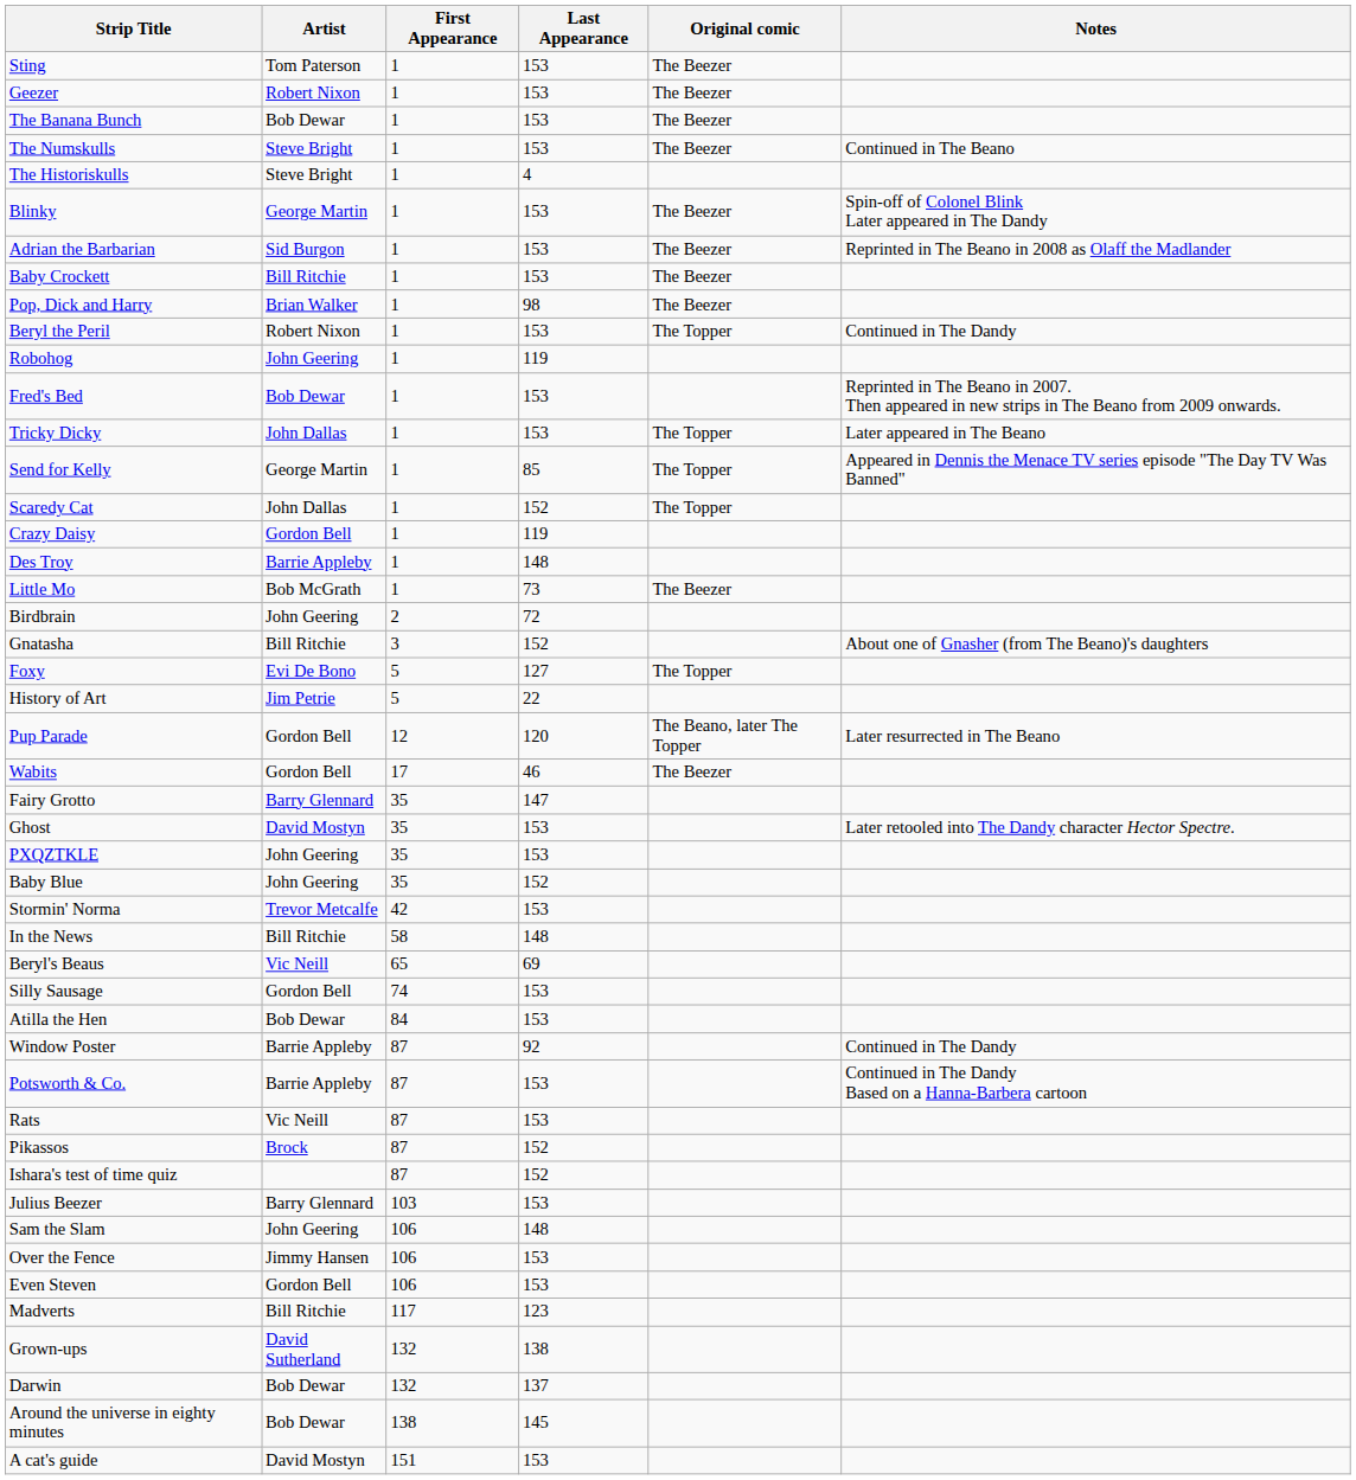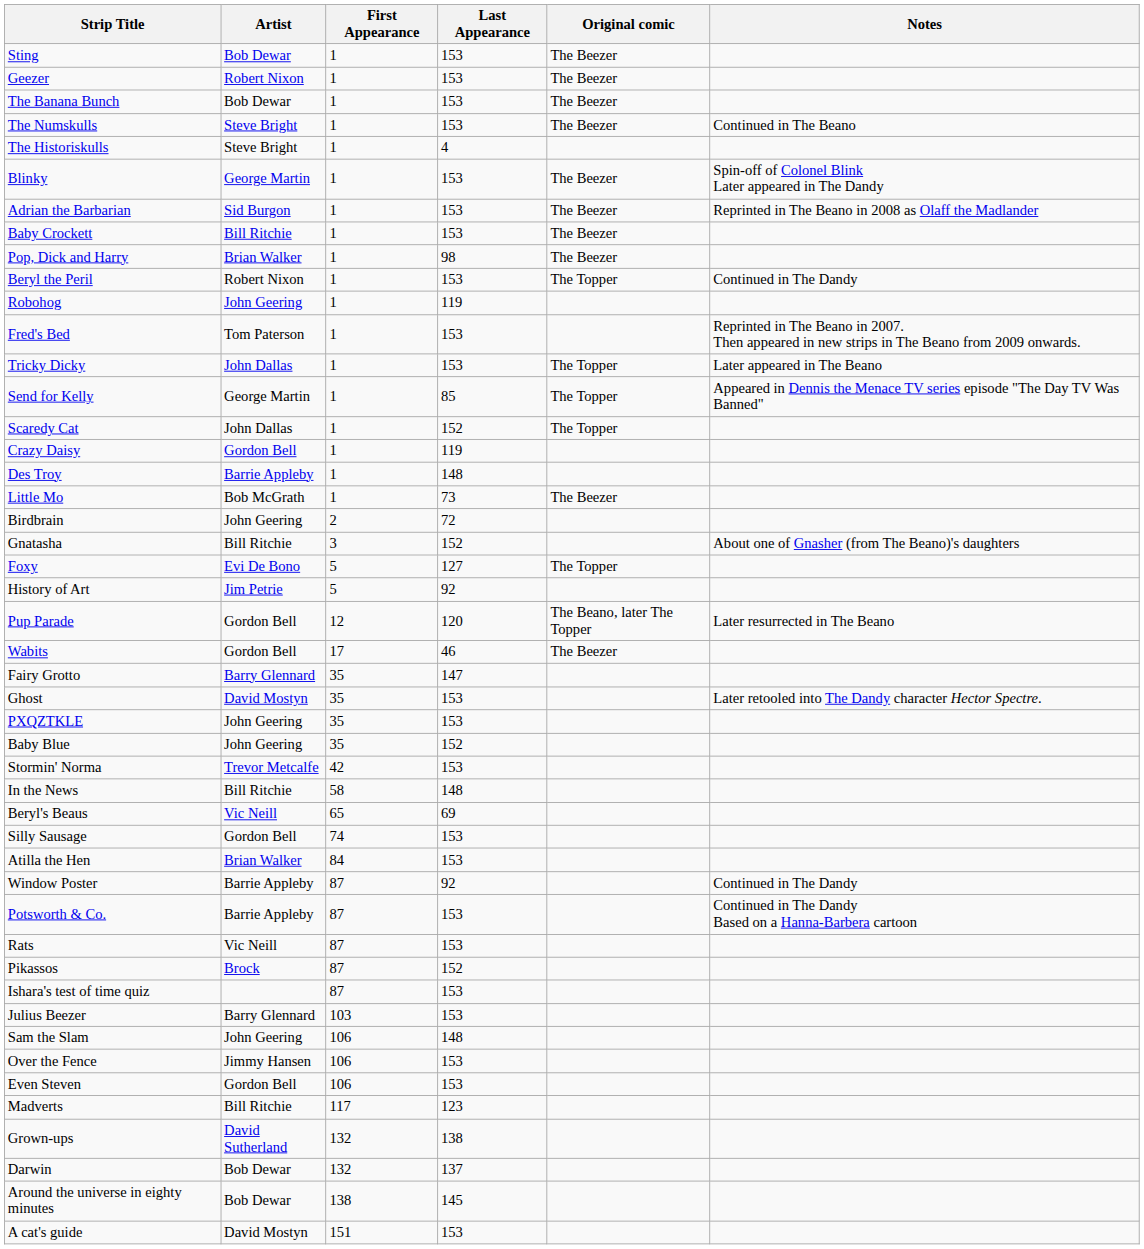 <table class="wikitable sortable">
 <tr>
 <th>Strip Title </th>
 <th>Artist</th>
 <th>First Appearance</th>
 <th>Last Appearance</th>
 <th>Original comic</th>
 <th>Notes</th>
 </tr>
 <tr>
 <td><a href='#'>Sting</a></td>
-<td>Tom Paterson</td>
+<td><a href='#'>Bob Dewar</a></td>
 <td>1</td>
 <td>153</td>
 <td>The Beezer</td>
 <td></td>
 </tr>
 <tr>
 <td><a href='#'>Geezer</a></td>
 <td><a href='#'>Robert Nixon</a></td>
 <td>1</td>
 <td>153</td>
 <td>The Beezer</td>
 <td></td>
 </tr>
 <tr>
 <td><a href='#'>The Banana Bunch</a></td>
 <td>Bob Dewar</td>
 <td>1</td>
 <td>153</td>
 <td>The Beezer</td>
 <td></td>
 </tr>
 <tr>
 <td><a href='#'>The Numskulls</a></td>
 <td><a href='#'>Steve Bright</a></td>
 <td>1</td>
 <td>153</td>
 <td>The Beezer</td>
 <td>Continued in The Beano</td>
 </tr>
 <tr>
 <td><a href='#'>The Historiskulls</a></td>
 <td>Steve Bright</td>
 <td>1</td>
 <td>4</td>
 <td></td>
 <td></td>
 </tr>
 <tr>
 <td><a href='#'>Blinky</a></td>
 <td><a href='#'>George Martin</a></td>
 <td>1</td>
 <td>153</td>
 <td>The Beezer</td>
 <td>Spin-off of <a href='#'>Colonel Blink</a><br>Later appeared in The Dandy</td>
 </tr>
 <tr>
 <td><a href='#'>Adrian the Barbarian</a></td>
 <td><a href='#'>Sid Burgon</a></td>
 <td>1</td>
 <td>153</td>
 <td>The Beezer</td>
 <td>Reprinted in The Beano in 2008 as <a href='#'>Olaff the Madlander</a></td>
 </tr>
 <tr>
 <td><a href='#'>Baby Crockett</a></td>
 <td><a href='#'>Bill Ritchie</a></td>
 <td>1</td>
 <td>153</td>
 <td>The Beezer</td>
 <td></td>
 </tr>
 <tr>
 <td><a href='#'>Pop, Dick and Harry</a></td>
 <td><a href='#'>Brian Walker</a></td>
 <td>1</td>
 <td>98</td>
 <td>The Beezer</td>
 <td></td>
 </tr>
 <tr>
 <td><a href='#'>Beryl the Peril</a></td>
 <td>Robert Nixon</td>
 <td>1</td>
 <td>153</td>
 <td>The Topper</td>
 <td>Continued in The Dandy</td>
 </tr>
 <tr>
 <td><a href='#'>Robohog</a></td>
 <td><a href='#'>John Geering</a></td>
 <td>1</td>
 <td>119</td>
 <td></td>
 <td></td>
 </tr>
 <tr>
 <td><a href='#'>Fred's Bed</a></td>
-<td><a href='#'>Bob Dewar</a></td>
+<td>Tom Paterson</td>
 <td>1</td>
 <td>153</td>
 <td></td>
 <td>Reprinted in The Beano in 2007.<br>Then appeared in new strips in The Beano from 2009 onwards.</td>
 </tr>
 <tr>
 <td><a href='#'>Tricky Dicky</a></td>
 <td><a href='#'>John Dallas</a></td>
 <td>1</td>
 <td>153</td>
 <td>The Topper</td>
 <td>Later appeared in The Beano</td>
 </tr>
 <tr>
 <td><a href='#'>Send for Kelly</a></td>
 <td>George Martin</td>
 <td>1</td>
 <td>85</td>
 <td>The Topper</td>
 <td>Appeared in <a href='#'>Dennis the Menace TV series</a> episode "The Day TV Was Banned"</td>
 </tr>
 <tr>
 <td><a href='#'>Scaredy Cat</a></td>
 <td>John Dallas</td>
 <td>1</td>
 <td>152</td>
 <td>The Topper</td>
 <td></td>
 </tr>
 <tr>
 <td><a href='#'>Crazy Daisy</a></td>
 <td><a href='#'>Gordon Bell</a></td>
 <td>1</td>
 <td>119</td>
 <td></td>
 <td></td>
 </tr>
 <tr>
 <td><a href='#'>Des Troy</a></td>
 <td><a href='#'>Barrie Appleby</a></td>
 <td>1</td>
 <td>148</td>
 <td></td>
 <td></td>
 </tr>
 <tr>
 <td><a href='#'>Little Mo</a></td>
 <td>Bob McGrath</td>
 <td>1</td>
 <td>73</td>
 <td>The Beezer</td>
 <td></td>
 </tr>
 <tr>
 <td>Birdbrain</td>
 <td>John Geering</td>
 <td>2</td>
 <td>72</td>
 <td></td>
 <td></td>
 </tr>
 <tr>
 <td>Gnatasha</td>
 <td>Bill Ritchie</td>
 <td>3</td>
 <td>152</td>
 <td></td>
 <td>About one of <a href='#'>Gnasher</a> (from The Beano)'s daughters</td>
 </tr>
 <tr>
 <td><a href='#'>Foxy</a></td>
 <td><a href='#'>Evi De Bono</a></td>
 <td>5</td>
 <td>127</td>
 <td>The Topper</td>
 <td></td>
 </tr>
 <tr>
 <td>History of Art</td>
 <td><a href='#'>Jim Petrie</a></td>
 <td>5</td>
-<td>22</td>
+<td>92</td>
 <td></td>
 <td></td>
 </tr>
 <tr>
 <td><a href='#'>Pup Parade</a></td>
 <td>Gordon Bell</td>
 <td>12</td>
 <td>120</td>
 <td>The Beano, later The Topper</td>
 <td>Later resurrected in The Beano</td>
 </tr>
 <tr>
 <td><a href='#'>Wabits</a></td>
 <td>Gordon Bell</td>
 <td>17</td>
 <td>46</td>
 <td>The Beezer</td>
 <td></td>
 </tr>
 <tr>
 <td>Fairy Grotto</td>
 <td><a href='#'>Barry Glennard</a></td>
 <td>35</td>
 <td>147</td>
 <td></td>
 <td></td>
 </tr>
 <tr>
 <td>Ghost</td>
 <td><a href='#'>David Mostyn</a></td>
 <td>35</td>
 <td>153</td>
 <td></td>
 <td>Later retooled into <a href='#'>The Dandy</a> character <em>Hector Spectre</em>.</td>
 </tr>
 <tr>
 <td><a href='#'>PXQZTKLE</a></td>
 <td>John Geering</td>
 <td>35</td>
 <td>153</td>
 <td></td>
 <td></td>
 </tr>
 <tr>
 <td>Baby Blue</td>
 <td>John Geering</td>
 <td>35</td>
 <td>152</td>
 <td></td>
 <td></td>
 </tr>
 <tr>
 <td>Stormin' Norma</td>
 <td><a href='#'>Trevor Metcalfe</a></td>
 <td>42</td>
 <td>153</td>
 <td></td>
 <td></td>
 </tr>
 <tr>
 <td>In the News</td>
 <td>Bill Ritchie</td>
 <td>58</td>
 <td>148</td>
 <td></td>
 <td></td>
 </tr>
 <tr>
 <td>Beryl's Beaus</td>
 <td><a href='#'>Vic Neill</a></td>
 <td>65</td>
 <td>69</td>
 <td></td>
 <td></td>
 </tr>
 <tr>
 <td>Silly Sausage</td>
 <td>Gordon Bell</td>
 <td>74</td>
 <td>153</td>
 <td></td>
 <td></td>
 </tr>
 <tr>
 <td>Atilla the Hen</td>
-<td>Bob Dewar</td>
+<td><a href='#'>Brian Walker</a></td>
 <td>84</td>
 <td>153</td>
 <td></td>
 <td></td>
 </tr>
 <tr>
 <td>Window Poster</td>
 <td>Barrie Appleby</td>
 <td>87</td>
 <td>92</td>
 <td></td>
 <td>Continued in The Dandy</td>
 </tr>
 <tr>
 <td><a href='#'>Potsworth & Co.</a></td>
 <td>Barrie Appleby</td>
 <td>87</td>
 <td>153</td>
 <td></td>
 <td>Continued in The Dandy<br>Based on a <a href='#'>Hanna-Barbera</a> cartoon</td>
 </tr>
 <tr>
 <td>Rats</td>
 <td>Vic Neill</td>
 <td>87</td>
 <td>153</td>
 <td></td>
 <td></td>
 </tr>
 <tr>
 <td>Pikassos</td>
 <td><a href='#'>Brock</a></td>
 <td>87</td>
 <td>152</td>
 <td></td>
 <td></td>
 </tr>
 <tr>
 <td>Ishara's test of time quiz</td>
 <td></td>
 <td>87</td>
-<td>152</td>
+<td>153</td>
 <td></td>
 <td></td>
 </tr>
 <tr>
 <td>Julius Beezer</td>
 <td>Barry Glennard</td>
 <td>103</td>
 <td>153</td>
 <td></td>
 <td></td>
 </tr>
 <tr>
 <td>Sam the Slam</td>
 <td>John Geering</td>
 <td>106</td>
 <td>148</td>
 <td></td>
 <td></td>
 </tr>
 <tr>
 <td>Over the Fence</td>
 <td>Jimmy Hansen</td>
 <td>106</td>
 <td>153</td>
 <td></td>
 <td></td>
 </tr>
 <tr>
 <td>Even Steven</td>
 <td>Gordon Bell</td>
 <td>106</td>
 <td>153</td>
 <td></td>
 <td></td>
 </tr>
 <tr>
 <td>Madverts</td>
 <td>Bill Ritchie</td>
 <td>117</td>
 <td>123</td>
 <td></td>
 <td></td>
 </tr>
 <tr>
 <td>Grown-ups</td>
 <td><a href='#'>David Sutherland</a></td>
 <td>132</td>
 <td>138</td>
 <td></td>
 <td></td>
 </tr>
 <tr>
 <td>Darwin</td>
 <td>Bob Dewar</td>
 <td>132</td>
 <td>137</td>
 <td></td>
 <td></td>
 </tr>
 <tr>
 <td>Around the universe in eighty minutes</td>
 <td>Bob Dewar</td>
 <td>138</td>
 <td>145</td>
 <td></td>
 <td></td>
 </tr>
 <tr>
 <td>A cat's guide</td>
 <td>David Mostyn</td>
 <td>151</td>
 <td>153</td>
 <td></td>
 <td></td>
 </tr>
 </table>
